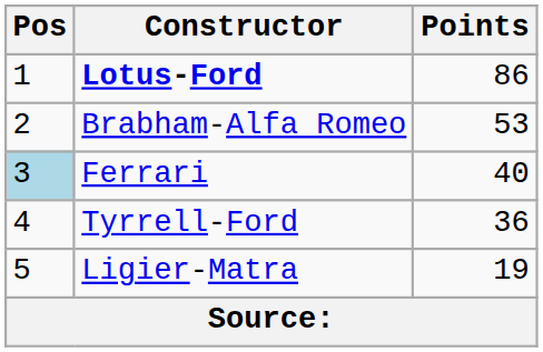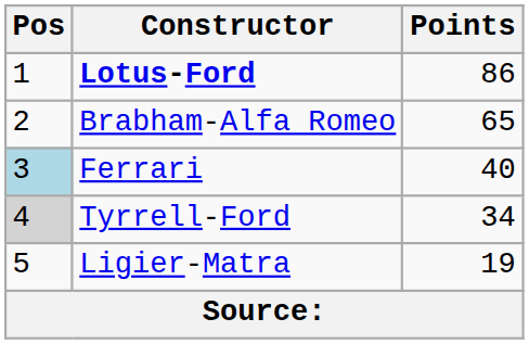 <table class="wikitable" style="font-size: 95%;">
 <tr>
 <th>Pos</th>
 <th>Constructor</th>
 <th>Points</th>
 </tr>
 <tr>
 <td>1</td>
 <td> <strong><a href='#'>Lotus</a>-<a href='#'>Ford</a></strong></td>
 <td align="right">86</td>
 </tr>
 <tr>
 <td>2</td>
 <td> <a href='#'>Brabham</a>-<a href='#'>Alfa Romeo</a></td>
-<td align="right">53</td>
+<td align="right">65</td>
 </tr>
 <tr>
 <td style="background: lightblue;">3</td>
 <td> <a href='#'>Ferrari</a></td>
 <td align="right">40</td>
 </tr>
 <tr>
-<td>4</td>
+<td style="background: lightgrey;">4</td>
 <td> <a href='#'>Tyrrell</a>-<a href='#'>Ford</a></td>
-<td align="right">36</td>
+<td align="right">34</td>
 </tr>
 <tr>
 <td>5</td>
 <td> <a href='#'>Ligier</a>-<a href='#'>Matra</a></td>
 <td align="right">19</td>
 </tr>
 <tr>
 <th colspan=4>Source:</th>
 </tr>
 </table>
